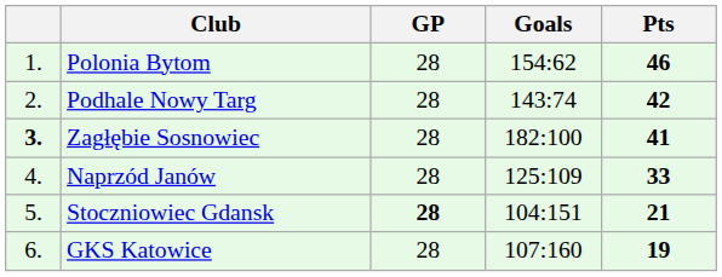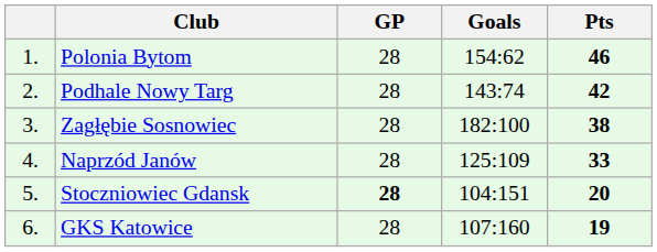 <table class="wikitable">
 <tr>
 <th width="30"></th>
 <th width="200">Club</th>
 <th width="70">GP</th>
 <th width="70">Goals</th>
 <th width="70">Pts</th>
 </tr>
 <tr bgcolor="#e6fae6" align="center">
 <td>1.</td>
 <td align="left"><a href='#'>Polonia Bytom</a></td>
 <td>28</td>
 <td>154:62</td>
 <td><strong>46</strong></td>
 </tr>
 <tr bgcolor="#e6fae6" align="center">
 <td>2.</td>
 <td align="left"><a href='#'>Podhale Nowy Targ</a></td>
 <td>28</td>
 <td>143:74</td>
 <td><strong>42</strong></td>
 </tr>
 <tr bgcolor="#e6fae6" align="center">
-<td><strong>3.</strong></td>
+<td>3.</td>
 <td align="left"><a href='#'>Zagłębie Sosnowiec</a></td>
 <td>28</td>
 <td>182:100</td>
-<td><strong>41</strong></td>
+<td><strong>38</strong></td>
 </tr>
 <tr bgcolor="#e6fae6" align="center">
 <td>4.</td>
 <td align="left"><a href='#'>Naprzód Janów</a></td>
 <td>28</td>
 <td>125:109</td>
 <td><strong>33</strong></td>
 </tr>
 <tr bgcolor="#e6fae6" align="center">
 <td>5.</td>
 <td align="left"><a href='#'>Stoczniowiec Gdansk</a></td>
 <td><strong>28</strong></td>
 <td>104:151</td>
-<td><strong>21</strong></td>
+<td><strong>20</strong></td>
 </tr>
 <tr bgcolor="#e6fae6" align="center">
 <td>6.</td>
 <td align="left"><a href='#'>GKS Katowice</a></td>
 <td>28</td>
 <td>107:160</td>
 <td><strong>19</strong></td>
 </tr>
 </table>
